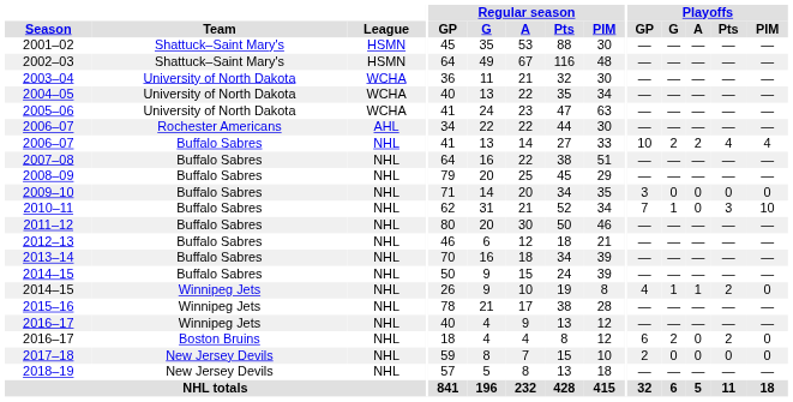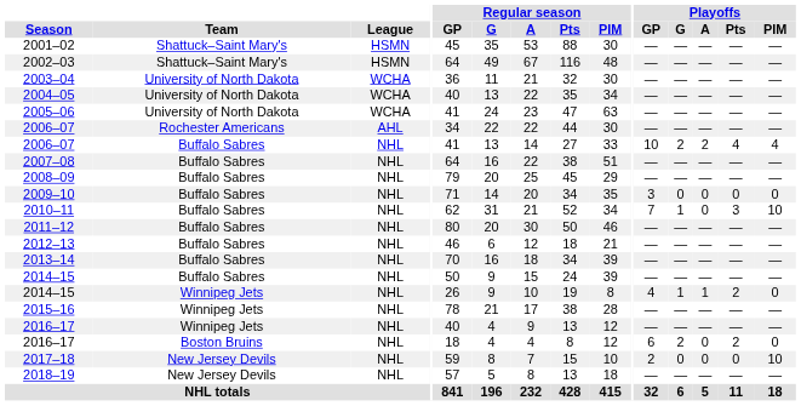 <table border="0" cellpadding="1" cellspacing="0" style="text-align:center; width:60em">
 <tr bgcolor="#e0e0e0">
 <th colspan="3"  bgcolor="#ffffff"></th>
 <th rowspan="99" bgcolor="#ffffff"></th>
 <th colspan="5"><a href='#'>Regular season</a></th>
 <th rowspan="99" bgcolor="#ffffff"></th>
 <th colspan="5"><a href='#'>Playoffs</a></th>
 </tr>
 <tr bgcolor="#e0e0e0">
 <th><a href='#'>Season</a></th>
 <th>Team</th>
 <th>League</th>
 <th>GP</th>
 <th><a href='#'>G</a></th>
 <th><a href='#'>A</a></th>
 <th><a href='#'>Pts</a></th>
 <th><a href='#'>PIM</a></th>
 <th>GP</th>
 <th>G</th>
 <th>A</th>
 <th>Pts</th>
 <th>PIM</th>
 </tr>
 <tr>
 <td>2001–02</td>
 <td><a href='#'>Shattuck–Saint Mary's</a></td>
 <td><a href='#'>HSMN</a></td>
 <td>45</td>
 <td>35</td>
 <td>53</td>
 <td>88</td>
 <td>30</td>
 <td>—</td>
 <td>—</td>
 <td>—</td>
 <td>—</td>
 <td>—</td>
 </tr>
 <tr bgcolor="#f0f0f0">
 <td>2002–03</td>
 <td>Shattuck–Saint Mary's</td>
 <td>HSMN</td>
 <td>64</td>
 <td>49</td>
 <td>67</td>
 <td>116</td>
 <td>48</td>
 <td>—</td>
 <td>—</td>
 <td>—</td>
 <td>—</td>
 <td>—</td>
 </tr>
 <tr>
 <td><a href='#'>2003–04</a></td>
 <td><a href='#'>University of North Dakota</a></td>
 <td><a href='#'>WCHA</a></td>
 <td>36</td>
 <td>11</td>
 <td>21</td>
 <td>32</td>
 <td>30</td>
 <td>—</td>
 <td>—</td>
 <td>—</td>
 <td>—</td>
 <td>—</td>
 </tr>
 <tr bgcolor="#f0f0f0">
 <td><a href='#'>2004–05</a></td>
 <td>University of North Dakota</td>
 <td>WCHA</td>
 <td>40</td>
 <td>13</td>
 <td>22</td>
 <td>35</td>
 <td>34</td>
 <td>—</td>
 <td>—</td>
 <td>—</td>
 <td>—</td>
 <td>—</td>
 </tr>
 <tr>
 <td><a href='#'>2005–06</a></td>
 <td>University of North Dakota</td>
 <td>WCHA</td>
 <td>41</td>
 <td>24</td>
 <td>23</td>
 <td>47</td>
 <td>63</td>
 <td>—</td>
 <td>—</td>
 <td>—</td>
 <td>—</td>
 <td>—</td>
 </tr>
 <tr bgcolor="#f0f0f0">
 <td><a href='#'>2006–07</a></td>
 <td><a href='#'>Rochester Americans</a></td>
 <td><a href='#'>AHL</a></td>
 <td>34</td>
 <td>22</td>
 <td>22</td>
 <td>44</td>
 <td>30</td>
 <td>—</td>
 <td>—</td>
 <td>—</td>
 <td>—</td>
 <td>—</td>
 </tr>
 <tr>
 <td><a href='#'>2006–07</a></td>
 <td><a href='#'>Buffalo Sabres</a></td>
 <td><a href='#'>NHL</a></td>
 <td>41</td>
 <td>13</td>
 <td>14</td>
 <td>27</td>
 <td>33</td>
 <td>10</td>
 <td>2</td>
 <td>2</td>
 <td>4</td>
 <td>4</td>
 </tr>
 <tr bgcolor="#f0f0f0">
 <td><a href='#'>2007–08</a></td>
 <td>Buffalo Sabres</td>
 <td>NHL</td>
 <td>64</td>
 <td>16</td>
 <td>22</td>
 <td>38</td>
 <td>51</td>
 <td>—</td>
 <td>—</td>
 <td>—</td>
 <td>—</td>
 <td>—</td>
 </tr>
 <tr>
 <td><a href='#'>2008–09</a></td>
 <td>Buffalo Sabres</td>
 <td>NHL</td>
 <td>79</td>
 <td>20</td>
 <td>25</td>
 <td>45</td>
 <td>29</td>
 <td>—</td>
 <td>—</td>
 <td>—</td>
 <td>—</td>
 <td>—</td>
 </tr>
 <tr bgcolor="#f0f0f0">
 <td><a href='#'>2009–10</a></td>
 <td>Buffalo Sabres</td>
 <td>NHL</td>
 <td>71</td>
 <td>14</td>
 <td>20</td>
 <td>34</td>
 <td>35</td>
 <td>3</td>
 <td>0</td>
 <td>0</td>
 <td>0</td>
 <td>0</td>
 </tr>
 <tr>
 <td><a href='#'>2010–11</a></td>
 <td>Buffalo Sabres</td>
 <td>NHL</td>
 <td>62</td>
 <td>31</td>
 <td>21</td>
 <td>52</td>
 <td>34</td>
 <td>7</td>
 <td>1</td>
 <td>0</td>
 <td>3</td>
 <td>10</td>
 </tr>
 <tr bgcolor="#f0f0f0">
 <td><a href='#'>2011–12</a></td>
 <td>Buffalo Sabres</td>
 <td>NHL</td>
 <td>80</td>
 <td>20</td>
 <td>30</td>
 <td>50</td>
 <td>46</td>
 <td>—</td>
 <td>—</td>
 <td>—</td>
 <td>—</td>
 <td>—</td>
 </tr>
 <tr>
 <td><a href='#'>2012–13</a></td>
 <td>Buffalo Sabres</td>
 <td>NHL</td>
 <td>46</td>
 <td>6</td>
 <td>12</td>
 <td>18</td>
 <td>21</td>
 <td>—</td>
 <td>—</td>
 <td>—</td>
 <td>—</td>
 <td>—</td>
 </tr>
 <tr bgcolor="#f0f0f0">
 <td><a href='#'>2013–14</a></td>
 <td>Buffalo Sabres</td>
 <td>NHL</td>
 <td>70</td>
 <td>16</td>
 <td>18</td>
 <td>34</td>
 <td>39</td>
 <td>—</td>
 <td>—</td>
 <td>—</td>
 <td>—</td>
 <td>—</td>
 </tr>
 <tr>
 <td><a href='#'>2014–15</a></td>
 <td>Buffalo Sabres</td>
 <td>NHL</td>
 <td>50</td>
 <td>9</td>
 <td>15</td>
 <td>24</td>
 <td>39</td>
 <td>—</td>
 <td>—</td>
 <td>—</td>
 <td>—</td>
 <td>—</td>
 </tr>
 <tr bgcolor="#f0f0f0">
 <td>2014–15</td>
 <td><a href='#'>Winnipeg Jets</a></td>
 <td>NHL</td>
 <td>26</td>
 <td>9</td>
 <td>10</td>
 <td>19</td>
 <td>8</td>
 <td>4</td>
 <td>1</td>
 <td>1</td>
 <td>2</td>
 <td>0</td>
 </tr>
 <tr>
 <td><a href='#'>2015–16</a></td>
 <td>Winnipeg Jets</td>
 <td>NHL</td>
 <td>78</td>
 <td>21</td>
 <td>17</td>
 <td>38</td>
 <td>28</td>
 <td>—</td>
 <td>—</td>
 <td>—</td>
 <td>—</td>
 <td>—</td>
 </tr>
 <tr bgcolor="#f0f0f0">
 <td><a href='#'>2016–17</a></td>
 <td>Winnipeg Jets</td>
 <td>NHL</td>
 <td>40</td>
 <td>4</td>
 <td>9</td>
 <td>13</td>
 <td>12</td>
 <td>—</td>
 <td>—</td>
 <td>—</td>
 <td>—</td>
 <td>—</td>
 </tr>
 <tr>
 <td>2016–17</td>
 <td><a href='#'>Boston Bruins</a></td>
 <td>NHL</td>
 <td>18</td>
 <td>4</td>
 <td>4</td>
 <td>8</td>
 <td>12</td>
 <td>6</td>
 <td>2</td>
 <td>0</td>
 <td>2</td>
 <td>0</td>
 </tr>
 <tr bgcolor="#f0f0f0">
 <td><a href='#'>2017–18</a></td>
 <td><a href='#'>New Jersey Devils</a></td>
 <td>NHL</td>
 <td>59</td>
 <td>8</td>
 <td>7</td>
 <td>15</td>
 <td>10</td>
 <td>2</td>
 <td>0</td>
 <td>0</td>
 <td>0</td>
-<td>0</td>
+<td>10</td>
 </tr>
 <tr>
 <td><a href='#'>2018–19</a></td>
 <td>New Jersey Devils</td>
 <td>NHL</td>
 <td>57</td>
 <td>5</td>
 <td>8</td>
 <td>13</td>
 <td>18</td>
 <td>—</td>
 <td>—</td>
 <td>—</td>
 <td>—</td>
 <td>—</td>
 </tr>
 <tr bgcolor="#e0e0e0">
 <th colspan="3">NHL totals</th>
 <th>841</th>
 <th>196</th>
 <th>232</th>
 <th>428</th>
 <th>415</th>
 <th>32</th>
 <th>6</th>
 <th>5</th>
 <th>11</th>
 <th>18</th>
 </tr>
 </table>
